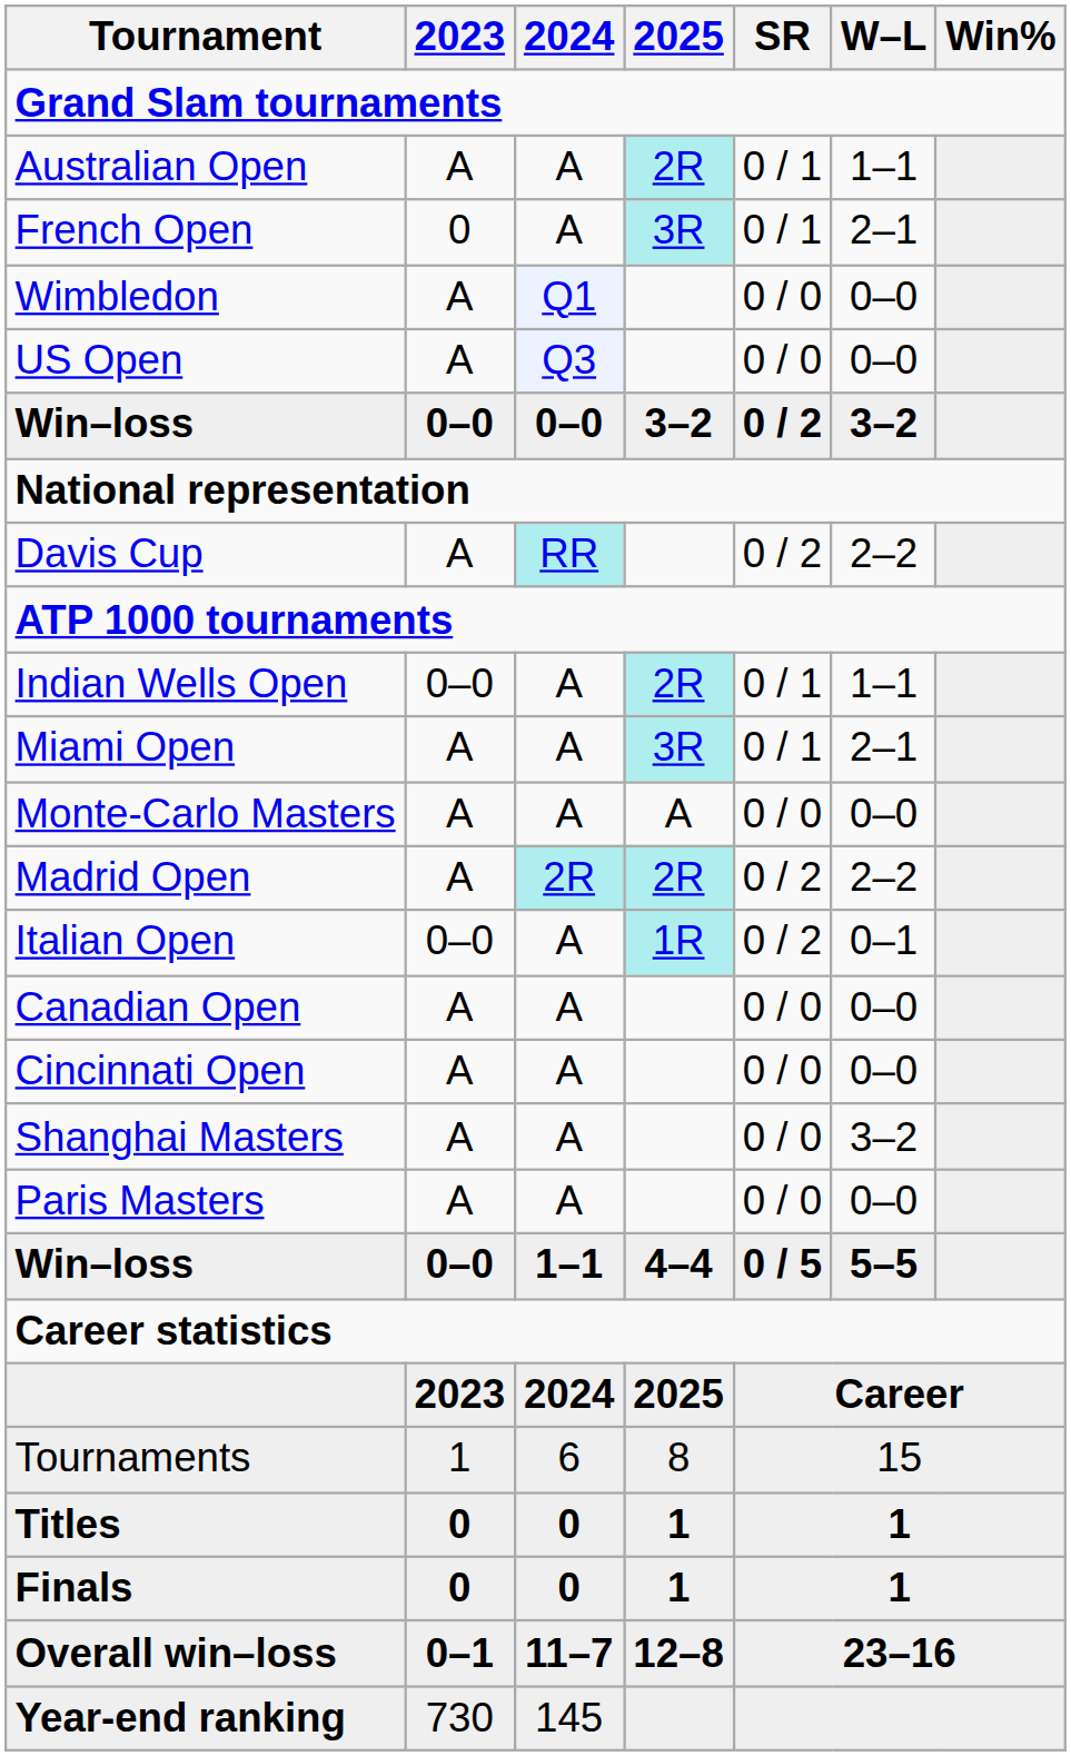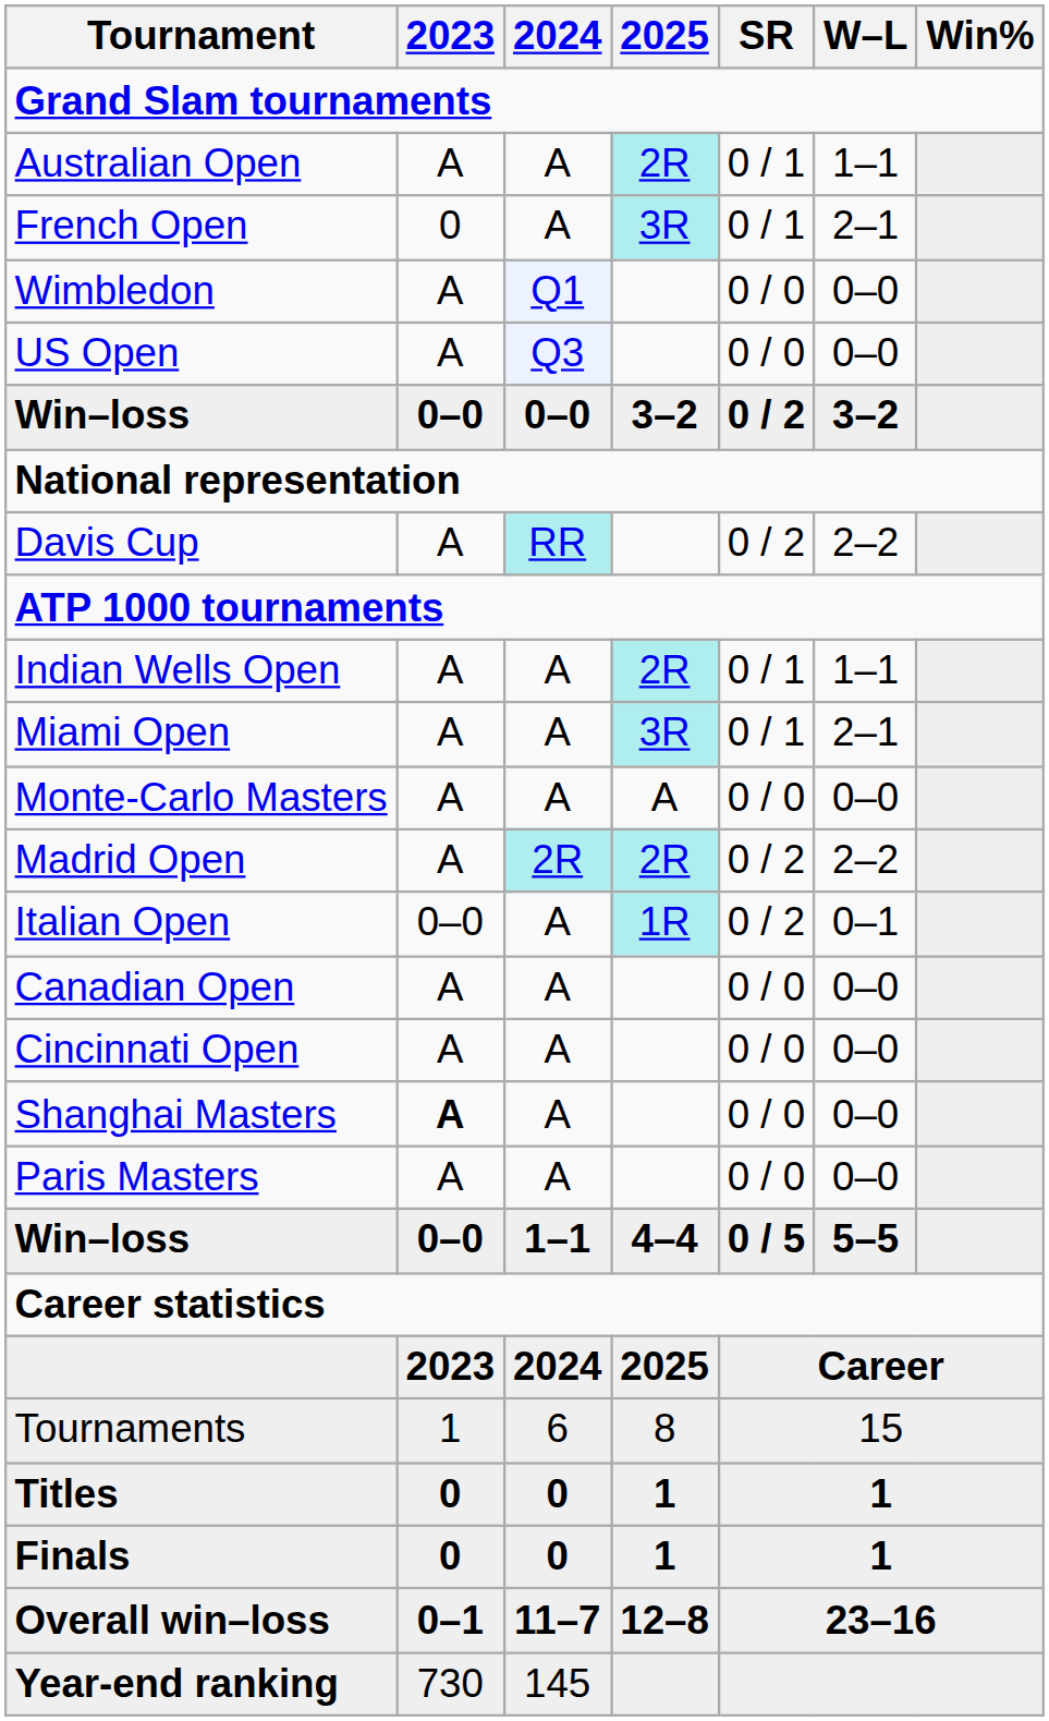 <table class=wikitable style=text-align:center;>
 <tr>
 <th>Tournament</th>
 <th><a href='#'>2023</a></th>
 <th><a href='#'>2024</a></th>
 <th><a href='#'>2025</a></th>
 <th>SR</th>
 <th>W–L</th>
 <th>Win%</th>
 </tr>
 <tr>
 <td colspan=8 align="left"><strong><a href='#'>Grand Slam tournaments</a></strong></td>
 </tr>
 <tr>
 <td align=left><a href='#'>Australian Open</a></td>
 <td>A</td>
 <td>A</td>
 <td style=background:#afeeee><a href='#'>2R</a></td>
 <td>0 / 1</td>
 <td>1–1</td>
 <td bgcolor=efefef></td>
 </tr>
 <tr>
 <td align=left><a href='#'>French Open</a></td>
 <td>0</td>
 <td>A</td>
 <td style=background:#afeeee><a href='#'>3R</a></td>
 <td>0 / 1</td>
 <td>2–1</td>
 <td bgcolor=efefef></td>
 </tr>
 <tr>
 <td align=left><a href='#'>Wimbledon</a></td>
 <td>A</td>
 <td style=background:#ecf2ff><a href='#'>Q1</a></td>
 <td></td>
 <td>0 / 0</td>
 <td>0–0</td>
 <td bgcolor=efefef></td>
 </tr>
 <tr>
 <td align=left><a href='#'>US Open</a></td>
 <td>A</td>
 <td style=background:#ecf2ff><a href='#'>Q3</a></td>
 <td></td>
 <td>0 / 0</td>
 <td>0–0</td>
 <td bgcolor=efefef></td>
 </tr>
 <tr style=font-weight:bold;background:#efefef>
 <td style=text-align:left>Win–loss</td>
 <td>0–0</td>
 <td>0–0</td>
 <td>3–2</td>
 <td>0 / 2</td>
 <td>3–2</td>
 <td bgcolor=efefef></td>
 </tr>
 <tr>
 <td colspan=8 align="left"><strong>National representation</strong></td>
 </tr>
 <tr>
 <td align=left><a href='#'>Davis Cup</a></td>
 <td>A</td>
 <td style=background:#afeeee><a href='#'>RR</a></td>
 <td></td>
 <td>0 / 2</td>
 <td>2–2</td>
 <td bgcolor=efefef></td>
 </tr>
 <tr>
 <td colspan=8 align="left"><strong><a href='#'>ATP 1000 tournaments</a></strong></td>
 </tr>
 <tr>
 <td align=left><a href='#'>Indian Wells Open</a></td>
-<td>0–0</td>
+<td>A</td>
 <td>A</td>
 <td style=background:#afeeee><a href='#'>2R</a></td>
 <td>0 / 1</td>
 <td>1–1</td>
 <td bgcolor=efefef></td>
 </tr>
 <tr>
 <td align=left><a href='#'>Miami Open</a></td>
 <td>A</td>
 <td>A</td>
 <td style=background:#afeeee><a href='#'>3R</a></td>
 <td>0 / 1</td>
 <td>2–1</td>
 <td bgcolor=efefef></td>
 </tr>
 <tr>
 <td align=left><a href='#'>Monte-Carlo Masters</a></td>
 <td>A</td>
 <td>A</td>
 <td>A</td>
 <td>0 / 0</td>
 <td>0–0</td>
 <td bgcolor=efefef></td>
 </tr>
 <tr>
 <td align=left><a href='#'>Madrid Open</a></td>
 <td>A</td>
 <td style=background:#afeeee><a href='#'>2R</a></td>
 <td style=background:#afeeee><a href='#'>2R</a></td>
 <td>0 / 2</td>
 <td>2–2</td>
 <td bgcolor=efefef></td>
 </tr>
 <tr>
 <td align=left><a href='#'>Italian Open</a></td>
 <td>0–0</td>
 <td>A</td>
 <td style=background:#afeeee><a href='#'>1R</a></td>
 <td>0 / 2</td>
 <td>0–1</td>
 <td bgcolor=efefef></td>
 </tr>
 <tr>
 <td align=left><a href='#'>Canadian Open</a></td>
 <td>A</td>
 <td>A</td>
 <td></td>
 <td>0 / 0</td>
 <td>0–0</td>
 <td bgcolor=efefef></td>
 </tr>
 <tr>
 <td align=left><a href='#'>Cincinnati Open</a></td>
 <td>A</td>
 <td>A</td>
 <td></td>
 <td>0 / 0</td>
 <td>0–0</td>
 <td bgcolor=efefef></td>
 </tr>
 <tr>
 <td align=left><a href='#'>Shanghai Masters</a></td>
-<td>A</td>
+<td><strong>A</strong></td>
 <td>A</td>
 <td></td>
 <td>0 / 0</td>
-<td>3–2</td>
+<td>0–0</td>
 <td bgcolor=efefef></td>
 </tr>
 <tr>
 <td align=left><a href='#'>Paris Masters</a></td>
 <td>A</td>
 <td>A</td>
 <td></td>
 <td>0 / 0</td>
 <td>0–0</td>
 <td bgcolor=efefef></td>
 </tr>
 <tr style=font-weight:bold;background:#efefef>
 <td style=text-align:left>Win–loss</td>
 <td>0–0</td>
 <td>1–1</td>
 <td>4–4</td>
 <td>0 / 5</td>
 <td>5–5</td>
 <td bgcolor=efefef></td>
 </tr>
 <tr>
 <td colspan=8 align="left"><strong>Career statistics</strong></td>
 </tr>
 <tr style=font-weight:bold;background:#efefef>
 <td></td>
 <td>2023</td>
 <td>2024</td>
 <td>2025</td>
 <td colspan="3">Career</td>
 </tr>
 <tr bgcolor=efefef>
 <td align=left>Tournaments</td>
 <td>1</td>
 <td>6</td>
 <td>8</td>
 <td colspan="3">15</td>
 </tr>
 <tr style=font-weight:bold;background:#efefef>
 <td style=text-align:left>Titles</td>
 <td>0</td>
 <td>0</td>
 <td>1</td>
 <td colspan="3">1</td>
 </tr>
 <tr style=font-weight:bold;background:#efefef>
 <td style=text-align:left>Finals</td>
 <td>0</td>
 <td>0</td>
 <td>1</td>
 <td colspan="3">1</td>
 </tr>
 <tr style=font-weight:bold;background:#efefef>
 <td style=text-align:left>Overall win–loss</td>
 <td>0–1</td>
 <td>11–7</td>
 <td>12–8</td>
 <td colspan="3">23–16</td>
 </tr>
 <tr bgcolor=efefef>
 <td align=left><strong>Year-end ranking</strong></td>
 <td>730</td>
 <td>145</td>
 <td></td>
 <td colspan="3"><strong></strong></td>
 </tr>
 </table>
